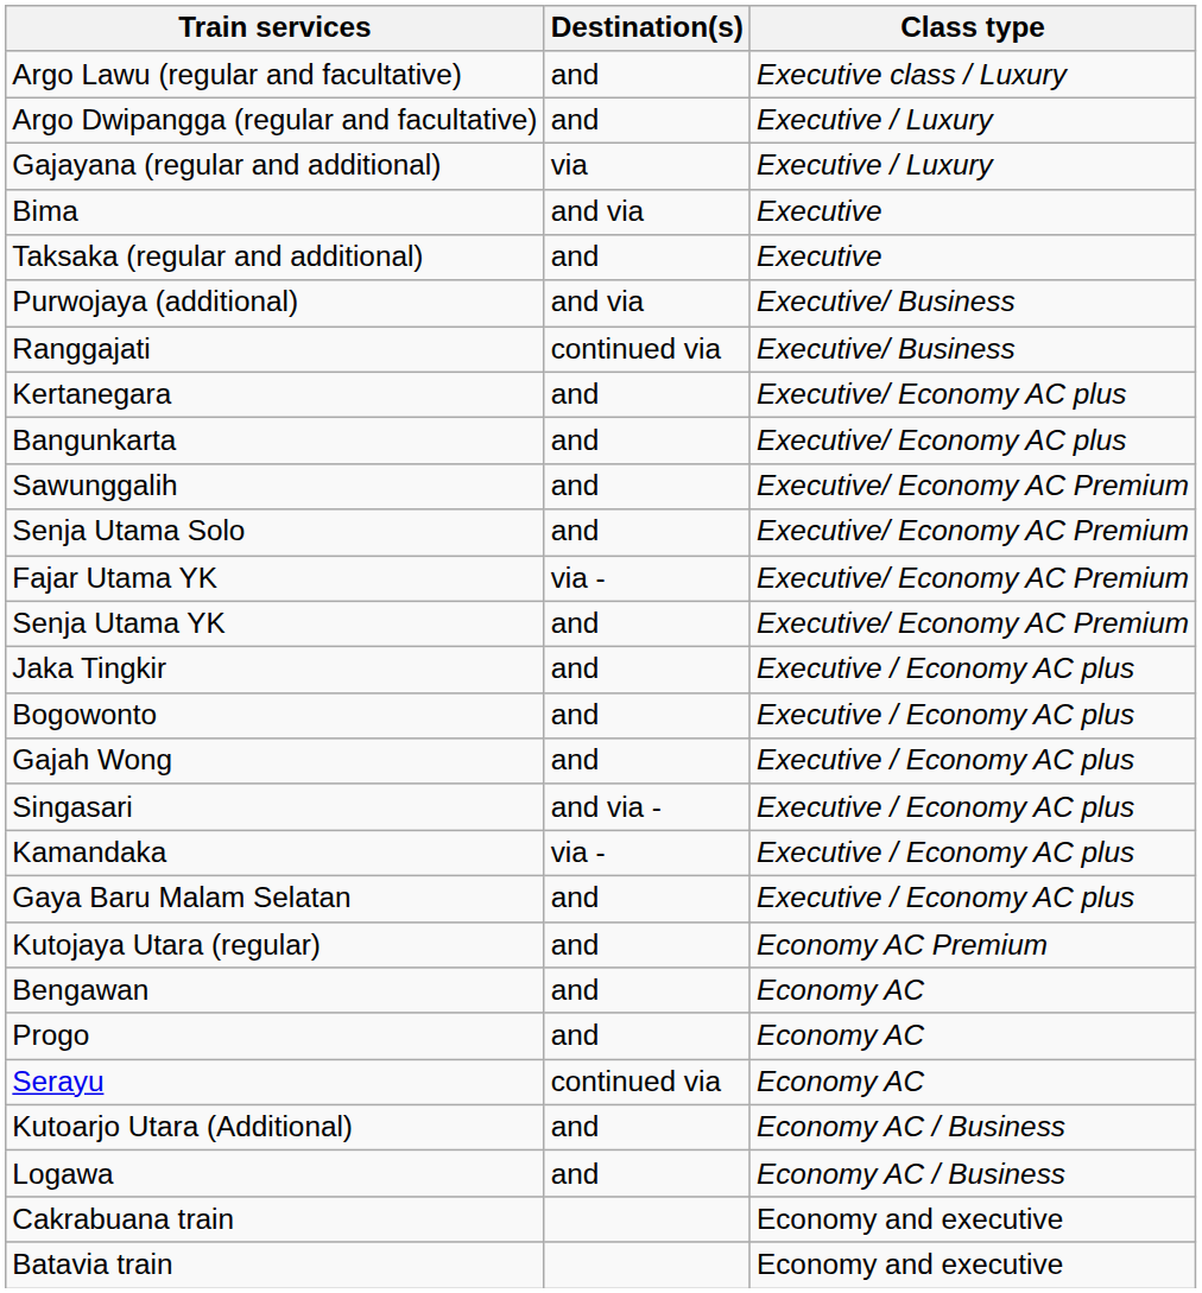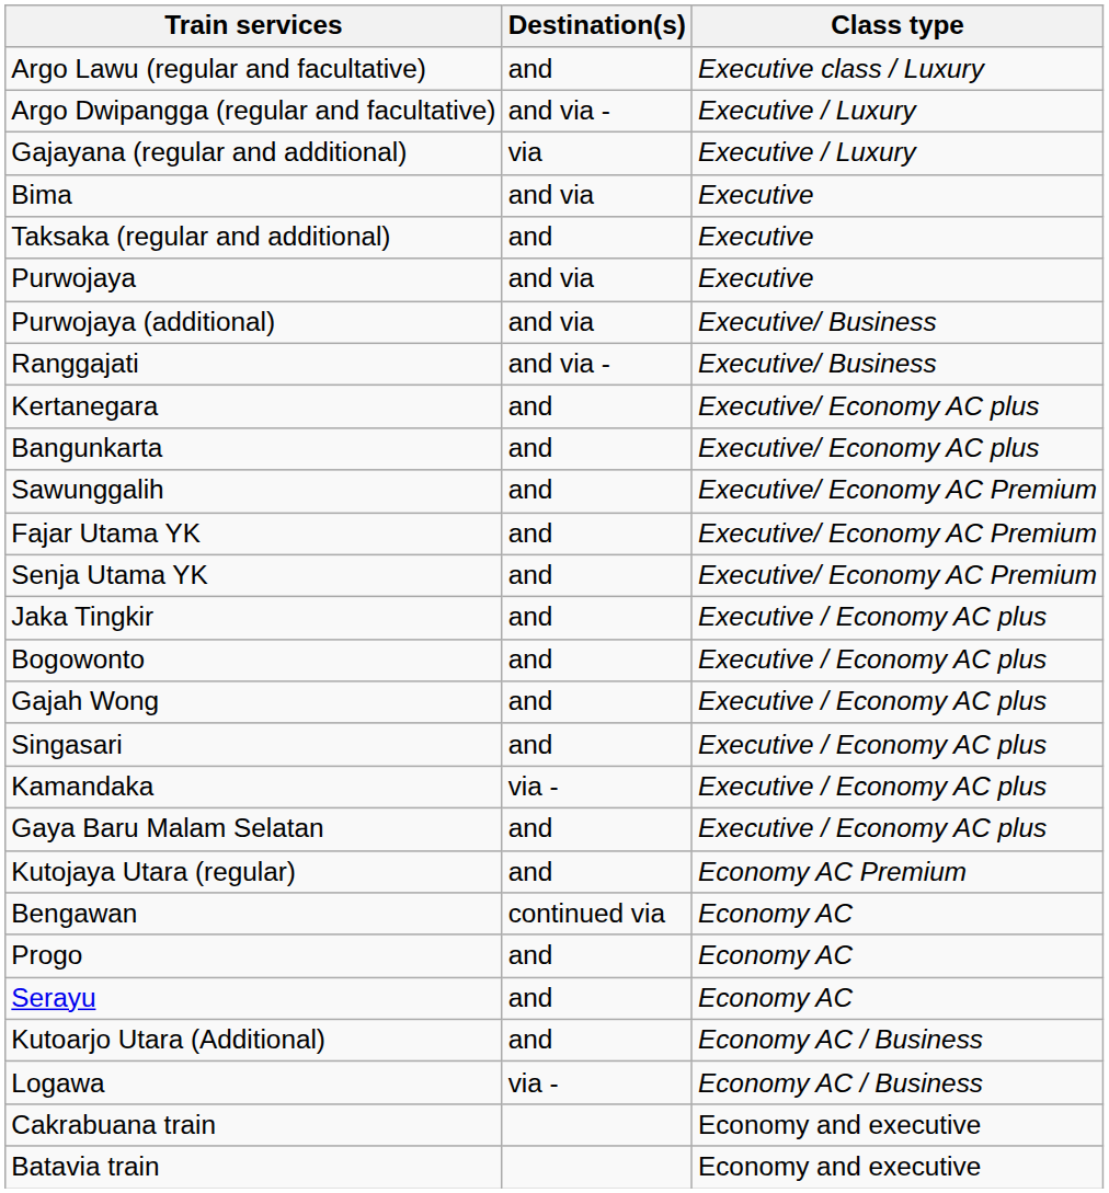 <table class="wikitable">
 <tr>
 <th>Train services</th>
 <th>Destination(s)</th>
 <th>Class type</th>
 </tr>
 <tr>
 <td>Argo Lawu (regular and facultative)</td>
 <td> and </td>
 <td><em>Executive class / Luxury</em></td>
 </tr>
 <tr>
 <td>Argo Dwipangga (regular and facultative)</td>
-<td> and </td>
+<td> and  via  - </td>
 <td><em>Executive / Luxury</em></td>
 </tr>
 <tr>
 <td>Gajayana (regular and additional)</td>
 <td> via </td>
 <td><em>Executive / Luxury</em></td>
 </tr>
 <tr>
 <td>Bima</td>
 <td> and  via </td>
 <td><em>Executive</em></td>
 </tr>
 <tr>
 <td>Taksaka (regular and additional)</td>
 <td> and </td>
 <td><em>Executive</em></td>
 </tr>
 <tr>
+<td>Purwojaya</td>
+<td> and  via </td>
+<td><em>Executive</em></td>
+</tr>
+<tr>
 <td>Purwojaya (additional)</td>
 <td> and  via </td>
 <td><em>Executive/ Business</em></td>
 </tr>
 <tr>
 <td>Ranggajati</td>
-<td> continued  via </td>
+<td> and  via  - </td>
 <td><em>Executive/ Business</em></td>
 </tr>
 <tr>
 <td>Kertanegara</td>
 <td> and </td>
 <td><em>Executive/ Economy AC plus</em></td>
 </tr>
 <tr>
 <td>Bangunkarta</td>
 <td> and </td>
 <td><em>Executive/ Economy AC plus</em></td>
 </tr>
 <tr>
 <td>Sawunggalih</td>
 <td> and </td>
 <td><em>Executive/ Economy AC Premium</em></td>
 </tr>
 <tr>
-<td>Senja Utama Solo</td>
+<td>Fajar Utama YK</td>
 <td> and </td>
-<td><em>Executive/ Economy AC Premium</em></td>
-</tr>
-<tr>
-<td>Fajar Utama YK</td>
-<td> via  - </td>
 <td><em>Executive/ Economy AC Premium</em></td>
 </tr>
 <tr>
 <td>Senja Utama YK</td>
 <td> and </td>
 <td><em>Executive/ Economy AC Premium</em></td>
 </tr>
 <tr>
 <td>Jaka Tingkir</td>
 <td> and </td>
 <td><em>Executive /</em> <em>Economy AC plus </em></td>
 </tr>
 <tr>
 <td>Bogowonto</td>
 <td> and </td>
 <td><em>Executive / Economy AC plus </em></td>
 </tr>
 <tr>
 <td>Gajah Wong</td>
 <td> and </td>
 <td><em>Executive / Economy AC plus </em></td>
 </tr>
 <tr>
 <td>Singasari</td>
-<td> and  via  - </td>
+<td> and </td>
 <td><em>Executive / Economy AC plus </em></td>
 </tr>
 <tr>
 <td>Kamandaka</td>
 <td> via  - </td>
 <td><em>Executive / Economy AC plus </em></td>
 </tr>
 <tr>
 <td>Gaya Baru Malam Selatan</td>
 <td> and </td>
 <td><em>Executive / Economy AC plus</em></td>
 </tr>
 <tr>
 <td>Kutojaya Utara (regular)</td>
 <td> and </td>
 <td><em>Economy AC Premium</em></td>
 </tr>
 <tr>
 <td>Bengawan</td>
-<td> and </td>
+<td> continued  via </td>
 <td><em>Economy AC</em></td>
 </tr>
 <tr>
 <td>Progo</td>
 <td> and </td>
 <td><em>Economy AC</em></td>
 </tr>
 <tr>
 <td><a href='#'>Serayu</a></td>
-<td> continued  via </td>
+<td> and </td>
 <td><em>Economy AC</em></td>
 </tr>
 <tr>
 <td>Kutoarjo Utara (Additional)</td>
 <td> and </td>
 <td><em>Economy AC / Business</em></td>
 </tr>
 <tr>
 <td>Logawa</td>
-<td> and </td>
+<td> via  - </td>
 <td><em>Economy AC / Business</em></td>
 </tr>
 <tr>
 <td>Cakrabuana train</td>
 <td></td>
 <td>Economy and executive</td>
 </tr>
 <tr>
 <td>Batavia train</td>
 <td></td>
 <td>Economy and executive</td>
 </tr>
 </table>
